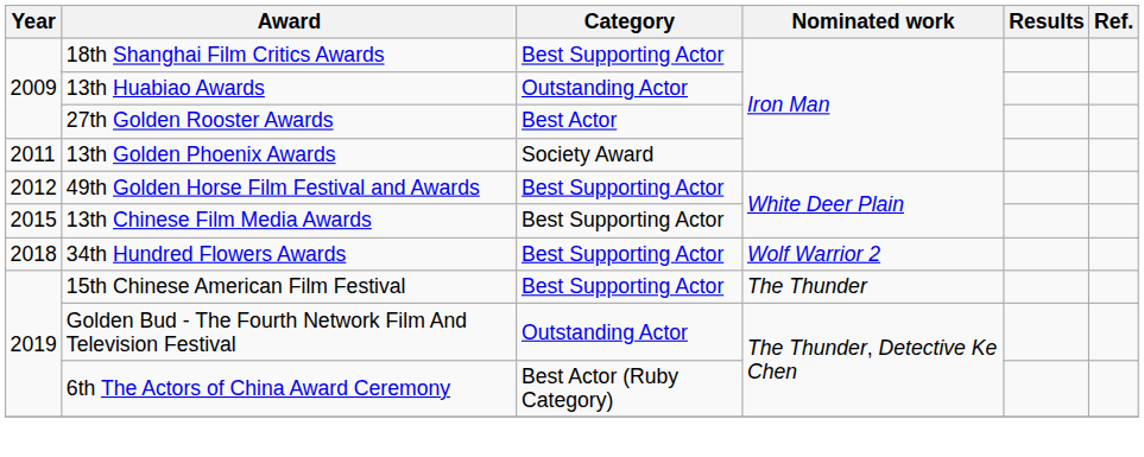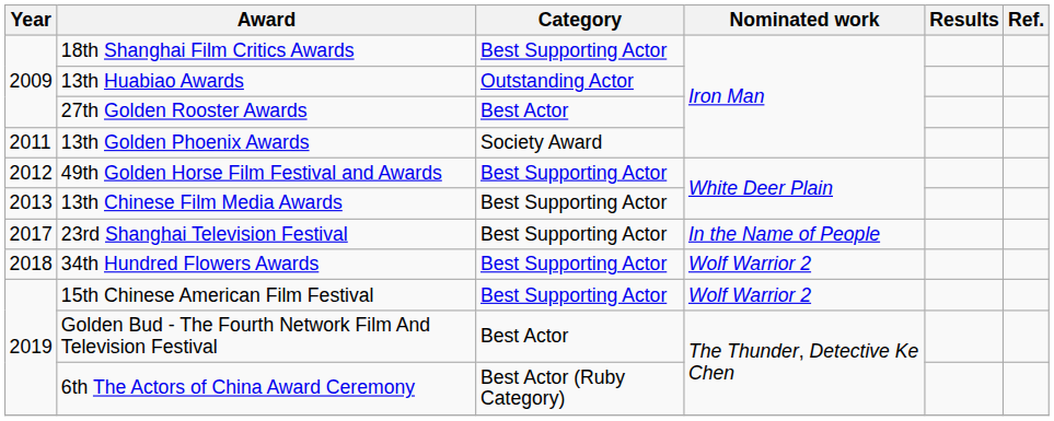 <table class="wikitable">
 <tr>
 <th>Year</th>
 <th>Award</th>
 <th>Category</th>
 <th>Nominated work</th>
 <th>Results</th>
 <th>Ref.</th>
 </tr>
 <tr>
 <td rowspan=3>2009</td>
 <td>18th <a href='#'>Shanghai Film Critics Awards</a></td>
 <td><a href='#'>Best Supporting Actor</a></td>
 <td rowspan=4><em><a href='#'>Iron Man</a></em></td>
 <td></td>
 <td></td>
 </tr>
 <tr>
 <td>13th <a href='#'>Huabiao Awards</a></td>
 <td><a href='#'>Outstanding Actor</a></td>
 <td></td>
 <td></td>
 </tr>
 <tr>
 <td>27th <a href='#'>Golden Rooster Awards</a></td>
 <td><a href='#'>Best Actor</a></td>
 <td></td>
 <td></td>
 </tr>
 <tr>
 <td>2011</td>
 <td>13th <a href='#'>Golden Phoenix Awards</a></td>
 <td>Society Award</td>
 <td></td>
 <td></td>
 </tr>
 <tr>
 <td>2012</td>
 <td>49th <a href='#'>Golden Horse Film Festival and Awards</a></td>
 <td><a href='#'>Best Supporting Actor</a></td>
 <td rowspan=2><em><a href='#'>White Deer Plain</a></em></td>
 <td></td>
 <td></td>
 </tr>
 <tr>
-<td>2015</td>
+<td>2013</td>
 <td>13th <a href='#'>Chinese Film Media Awards</a></td>
 <td>Best Supporting Actor</td>
+<td></td>
+<td></td>
+</tr>
+<tr>
+<td>2017</td>
+<td>23rd <a href='#'>Shanghai Television Festival</a></td>
+<td>Best Supporting Actor</td>
+<td><em><a href='#'>In the Name of People</a></em></td>
 <td></td>
 <td></td>
 </tr>
 <tr>
 <td>2018</td>
 <td>34th <a href='#'>Hundred Flowers Awards</a></td>
 <td><a href='#'>Best Supporting Actor</a></td>
 <td><em><a href='#'>Wolf Warrior 2</a></em></td>
 <td></td>
 <td></td>
 </tr>
 <tr>
 <td rowspan=3>2019</td>
 <td>15th Chinese American Film Festival</td>
 <td><a href='#'>Best Supporting Actor</a></td>
-<td><em>The Thunder</em></td>
+<td><em><a href='#'>Wolf Warrior 2</a></em></td>
 <td></td>
 <td></td>
 </tr>
 <tr>
 <td>Golden Bud - The Fourth Network Film And Television Festival</td>
-<td><a href='#'>Outstanding Actor</a></td>
+<td>Best Actor</td>
 <td rowspan=2><em>The Thunder</em>, <em>Detective Ke Chen</em></td>
 <td></td>
 <td></td>
 </tr>
 <tr>
 <td>6th <a href='#'>The Actors of China Award Ceremony</a></td>
 <td>Best Actor (Ruby Category)</td>
 <td></td>
 <td></td>
 </tr>
 <tr>
 </tr>
 </table>
